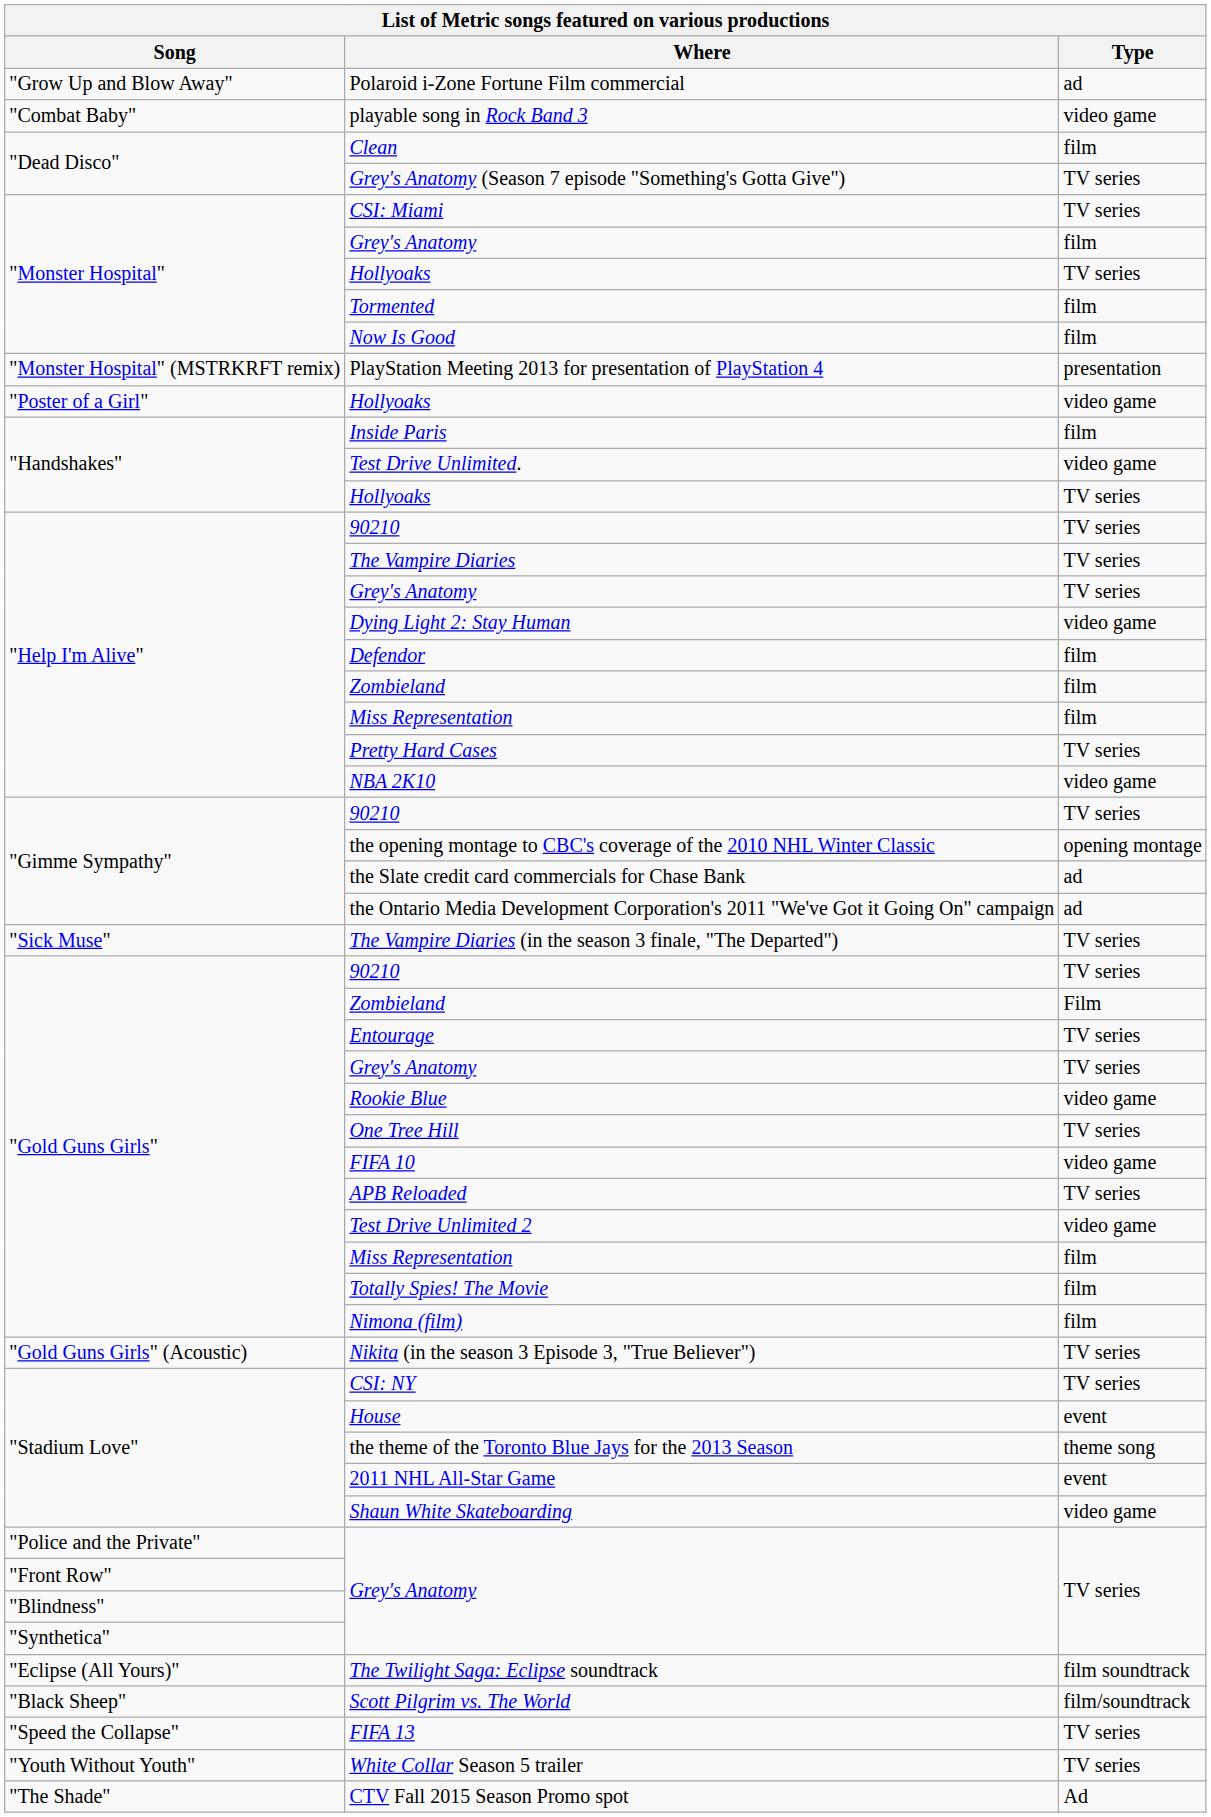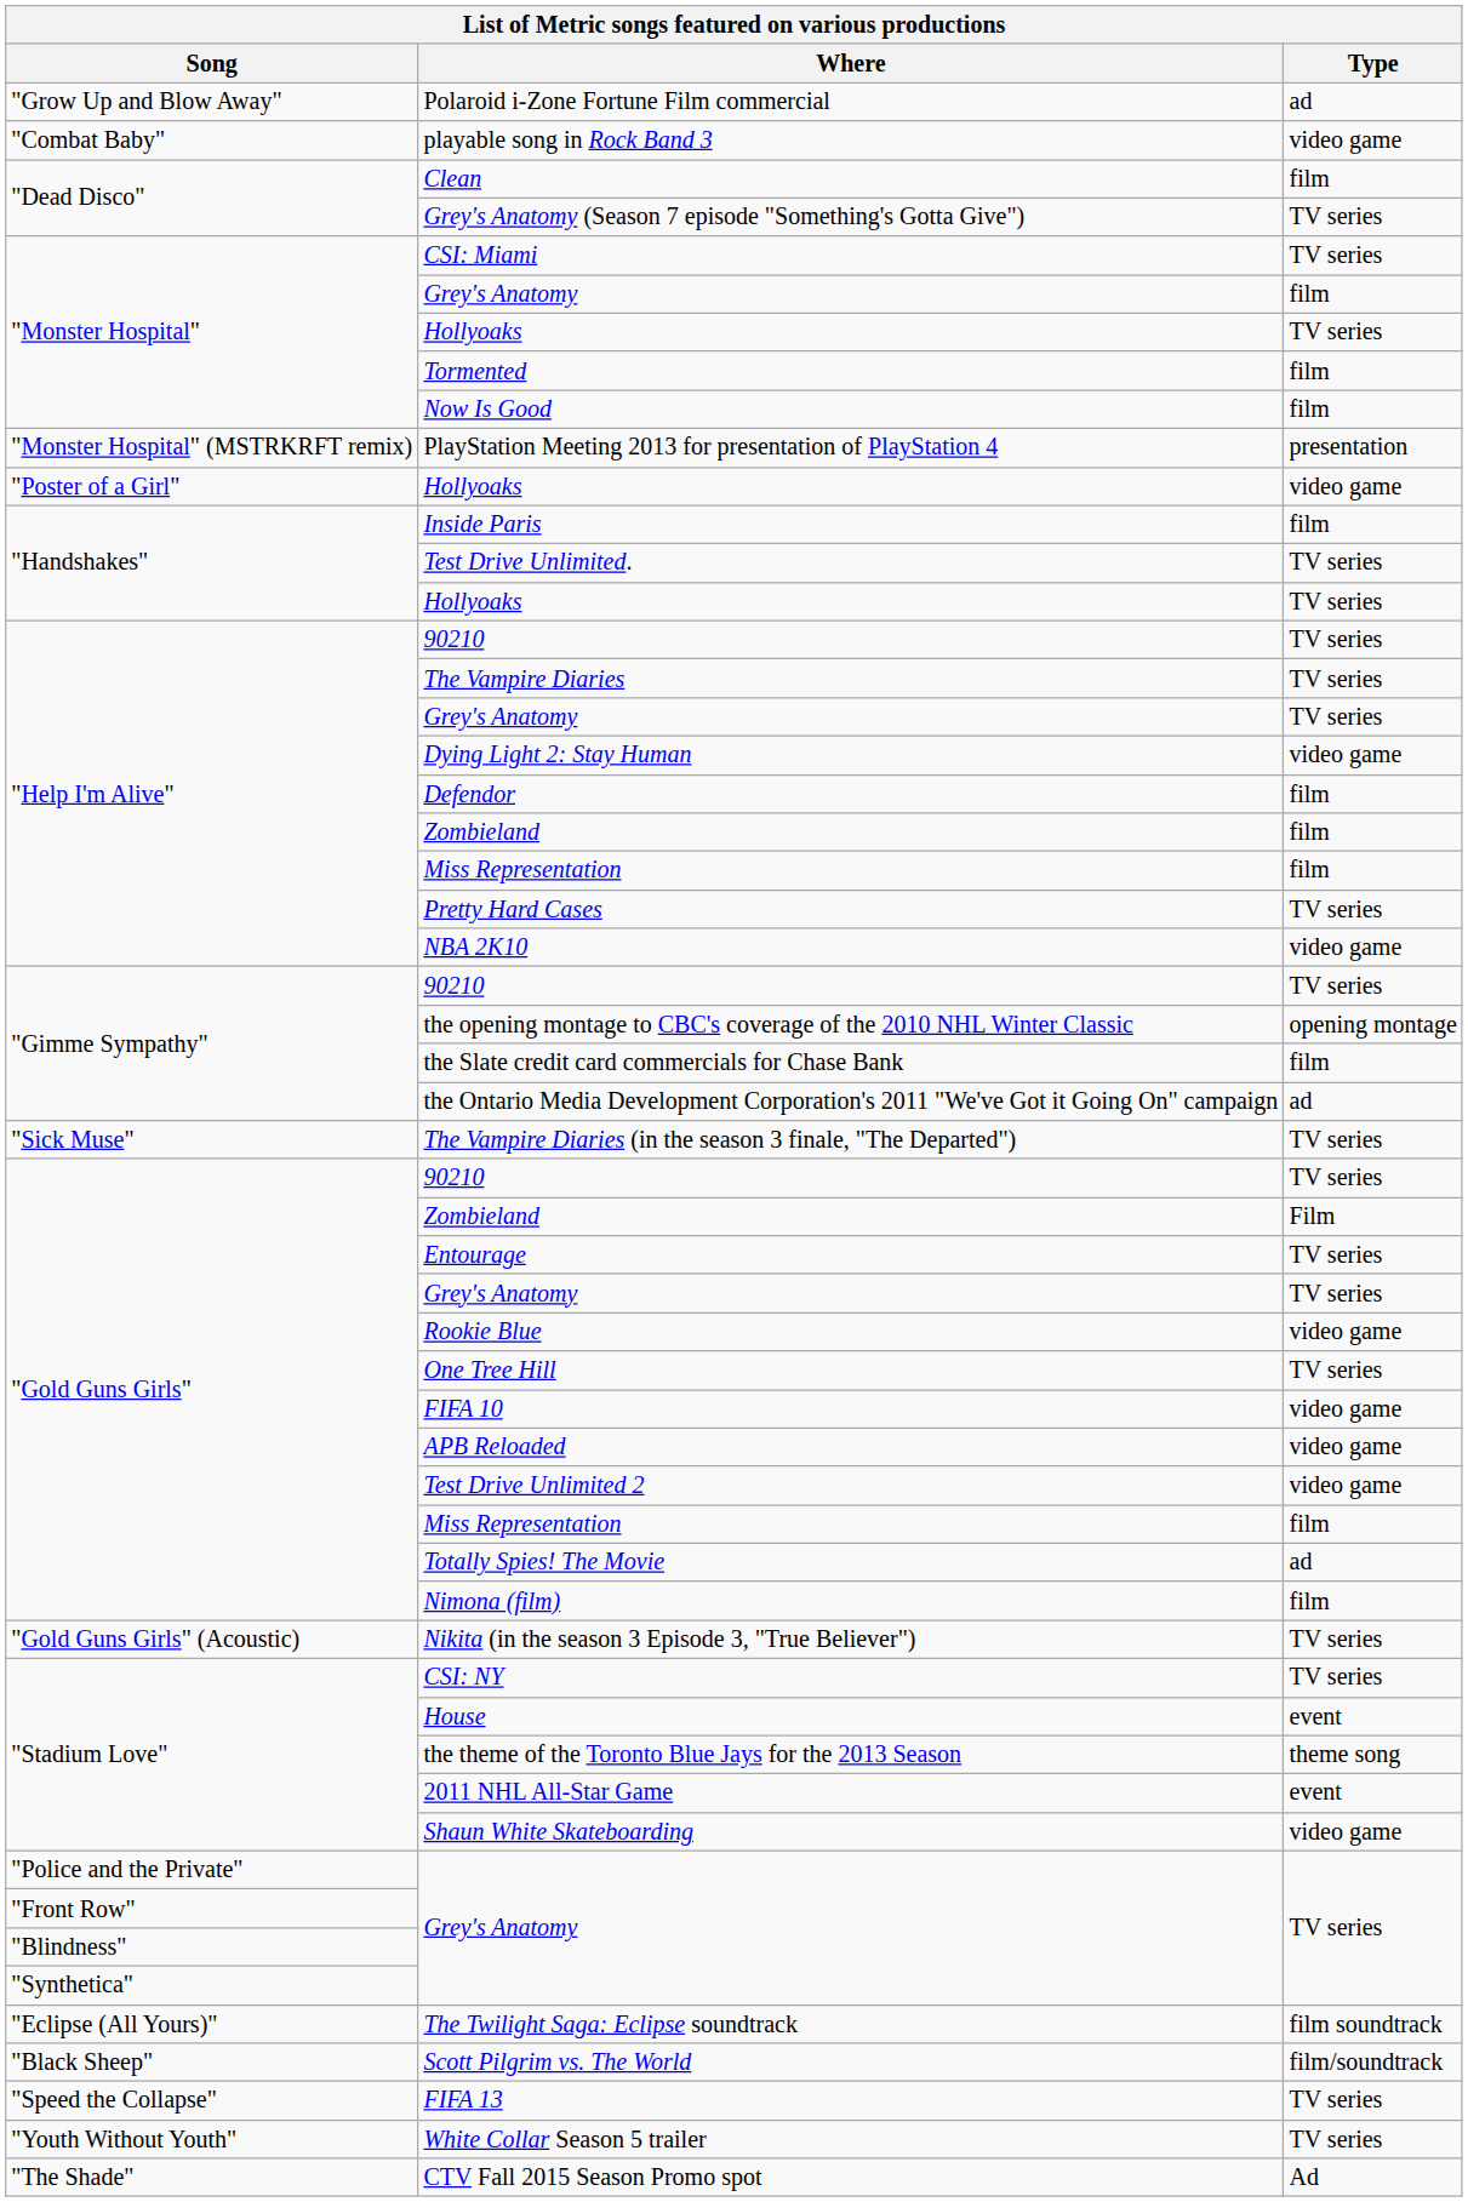 <table class="wikitable collapsible collapsed">
 <tr>
 <th colspan=4>List of Metric songs featured on various productions</th>
 </tr>
 <tr>
 <th>Song</th>
 <th>Where</th>
 <th>Type</th>
 </tr>
 <tr>
 <td>"Grow Up and Blow Away"</td>
 <td>Polaroid i-Zone Fortune Film commercial</td>
 <td>ad</td>
 </tr>
 <tr>
 <td>"Combat Baby"</td>
 <td>playable song in <em><a href='#'>Rock Band 3</a></em></td>
 <td>video game</td>
 </tr>
 <tr>
 <td rowspan="2">"Dead Disco"</td>
 <td><em><a href='#'>Clean</a></em></td>
 <td>film</td>
 </tr>
 <tr>
 <td><em><a href='#'>Grey's Anatomy</a></em> (Season 7 episode "Something's Gotta Give")</td>
 <td>TV series</td>
 </tr>
 <tr>
 <td rowspan="5">"<a href='#'>Monster Hospital</a>"</td>
 <td><em><a href='#'>CSI: Miami</a></em></td>
 <td>TV series</td>
 </tr>
 <tr>
 <td><em><a href='#'>Grey's Anatomy</a></em></td>
 <td>film</td>
 </tr>
 <tr>
 <td><em><a href='#'>Hollyoaks</a></em></td>
 <td>TV series</td>
 </tr>
 <tr>
 <td><em><a href='#'>Tormented</a></em></td>
 <td>film</td>
 </tr>
 <tr>
 <td><em><a href='#'>Now Is Good</a></em></td>
 <td>film</td>
 </tr>
 <tr>
 <td>"<a href='#'>Monster Hospital</a>" (MSTRKRFT remix)</td>
 <td>PlayStation Meeting 2013 for presentation of <a href='#'>PlayStation 4</a></td>
 <td>presentation</td>
 </tr>
 <tr>
 <td>"<a href='#'>Poster of a Girl</a>"</td>
 <td><em><a href='#'>Hollyoaks</a></em></td>
 <td>video game</td>
 </tr>
 <tr>
 <td rowspan="3">"Handshakes"</td>
 <td><em><a href='#'>Inside Paris</a></em></td>
 <td>film</td>
 </tr>
 <tr>
 <td><em><a href='#'>Test Drive Unlimited</a></em>.</td>
-<td>video game</td>
+<td>TV series</td>
 </tr>
 <tr>
 <td><em><a href='#'>Hollyoaks</a></em></td>
 <td>TV series</td>
 </tr>
 <tr>
 <td rowspan="9">"<a href='#'>Help I'm Alive</a>"</td>
 <td><em><a href='#'>90210</a></em></td>
 <td>TV series</td>
 </tr>
 <tr>
 <td><em><a href='#'>The Vampire Diaries</a></em></td>
 <td>TV series</td>
 </tr>
 <tr>
 <td><em><a href='#'>Grey's Anatomy</a></em></td>
 <td>TV series</td>
 </tr>
 <tr>
 <td><em><a href='#'>Dying Light 2: Stay Human</a></em></td>
 <td>video game</td>
 </tr>
 <tr>
 <td><em><a href='#'>Defendor</a></em></td>
 <td>film</td>
 </tr>
 <tr>
 <td><em><a href='#'>Zombieland</a></em></td>
 <td>film</td>
 </tr>
 <tr>
 <td><em><a href='#'>Miss Representation</a></em></td>
 <td>film</td>
 </tr>
 <tr>
 <td><em><a href='#'>Pretty Hard Cases</a></em></td>
 <td>TV series</td>
 </tr>
 <tr>
 <td><em><a href='#'>NBA 2K10</a></em></td>
 <td>video game</td>
 </tr>
 <tr>
 <td rowspan="4">"Gimme Sympathy"</td>
 <td><em><a href='#'>90210</a></em></td>
 <td>TV series</td>
 </tr>
 <tr>
 <td>the opening montage to <a href='#'>CBC's</a> coverage of the <a href='#'>2010 NHL Winter Classic</a></td>
 <td>opening montage</td>
 </tr>
 <tr>
 <td>the Slate credit card commercials for Chase Bank</td>
-<td>ad</td>
+<td>film</td>
 </tr>
 <tr>
 <td>the Ontario Media Development Corporation's 2011 "We've Got it Going On" campaign</td>
 <td>ad</td>
 </tr>
 <tr>
 <td>"<a href='#'>Sick Muse</a>"</td>
 <td><em><a href='#'>The Vampire Diaries</a></em> (in the season 3 finale, "The Departed")</td>
 <td>TV series</td>
 </tr>
 <tr>
 <td rowspan="12">"<a href='#'>Gold Guns Girls</a>"</td>
 <td><em><a href='#'>90210</a></em></td>
 <td>TV series</td>
 </tr>
 <tr>
 <td><em><a href='#'>Zombieland</a></em></td>
 <td>Film</td>
 </tr>
 <tr>
 <td><em><a href='#'>Entourage</a></em></td>
 <td>TV series</td>
 </tr>
 <tr>
 <td><em><a href='#'>Grey's Anatomy</a></em></td>
 <td>TV series</td>
 </tr>
 <tr>
 <td><em><a href='#'>Rookie Blue</a></em></td>
 <td>video game</td>
 </tr>
 <tr>
 <td><em><a href='#'>One Tree Hill</a></em></td>
 <td>TV series</td>
 </tr>
 <tr>
 <td><em><a href='#'>FIFA 10</a></em></td>
 <td>video game</td>
 </tr>
 <tr>
 <td><em><a href='#'>APB Reloaded</a></em></td>
-<td>TV series</td>
+<td>video game</td>
 </tr>
 <tr>
 <td><em><a href='#'>Test Drive Unlimited 2</a></em></td>
 <td>video game</td>
 </tr>
 <tr>
 <td><em><a href='#'>Miss Representation</a></em></td>
 <td>film</td>
 </tr>
 <tr>
 <td><em><a href='#'>Totally Spies! The Movie</a></em></td>
-<td>film</td>
+<td>ad</td>
 </tr>
 <tr>
 <td><em><a href='#'>Nimona (film)</a></em></td>
 <td>film</td>
 </tr>
 <tr>
 <td>"<a href='#'>Gold Guns Girls</a>" (Acoustic)</td>
 <td><em><a href='#'>Nikita</a></em> (in the season 3 Episode 3, "True Believer")</td>
 <td>TV series</td>
 </tr>
 <tr>
 <td rowspan="5">"Stadium Love"</td>
 <td><em><a href='#'>CSI: NY</a></em></td>
 <td>TV series</td>
 </tr>
 <tr>
 <td><em><a href='#'>House</a></em></td>
 <td>event</td>
 </tr>
 <tr>
 <td>the theme of the <a href='#'>Toronto Blue Jays</a> for the <a href='#'>2013 Season</a></td>
 <td>theme song</td>
 </tr>
 <tr>
 <td><a href='#'>2011 NHL All-Star Game</a></td>
 <td>event</td>
 </tr>
 <tr>
 <td><em><a href='#'>Shaun White Skateboarding</a></em></td>
 <td>video game</td>
 </tr>
 <tr>
 <td>"Police and the Private"</td>
 <td rowspan="4"><em><a href='#'>Grey's Anatomy</a></em></td>
 <td rowspan="4">TV series</td>
 </tr>
 <tr>
 <td>"Front Row"</td>
 </tr>
 <tr>
 <td>"Blindness"</td>
 </tr>
 <tr>
 <td>"Synthetica"</td>
 </tr>
 <tr>
 <td>"Eclipse (All Yours)"</td>
 <td><a href='#'><em>The Twilight Saga: Eclipse</em></a> soundtrack</td>
 <td>film soundtrack</td>
 </tr>
 <tr>
 <td>"Black Sheep"</td>
 <td><em><a href='#'>Scott Pilgrim vs. The World</a></em></td>
 <td>film/soundtrack</td>
 </tr>
 <tr>
 <td>"Speed the Collapse"</td>
 <td><em><a href='#'>FIFA 13</a></em></td>
 <td>TV series</td>
 </tr>
 <tr>
 <td>"Youth Without Youth"</td>
 <td><a href='#'><em>White Collar</em></a> Season 5 trailer</td>
 <td>TV series</td>
 </tr>
 <tr>
 <td>"The Shade"</td>
 <td><a href='#'>CTV</a> Fall 2015 Season Promo spot</td>
 <td>Ad</td>
 </tr>
 </table>
